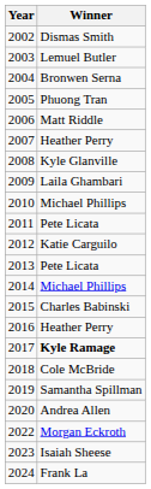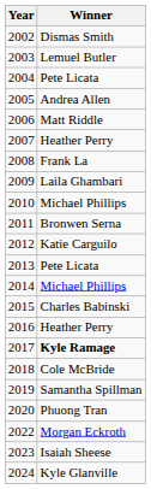 <table class="wikitable">
 <tr>
 <th>Year</th>
 <th>Winner</th>
 </tr>
 <tr>
 <td>2002</td>
 <td>Dismas Smith</td>
 </tr>
 <tr>
 <td>2003</td>
 <td>Lemuel Butler</td>
 </tr>
 <tr>
 <td>2004</td>
-<td>Bronwen Serna</td>
+<td>Pete Licata</td>
 </tr>
 <tr>
 <td>2005</td>
-<td>Phuong Tran</td>
+<td>Andrea Allen</td>
 </tr>
 <tr>
 <td>2006</td>
 <td>Matt Riddle</td>
 </tr>
 <tr>
 <td>2007</td>
 <td>Heather Perry</td>
 </tr>
 <tr>
 <td>2008</td>
-<td>Kyle Glanville</td>
+<td>Frank La</td>
 </tr>
 <tr>
 <td>2009</td>
 <td>Laila Ghambari</td>
 </tr>
 <tr>
 <td>2010</td>
 <td>Michael Phillips</td>
 </tr>
 <tr>
 <td>2011</td>
-<td>Pete Licata</td>
+<td>Bronwen Serna</td>
 </tr>
 <tr>
 <td>2012</td>
 <td>Katie Carguilo</td>
 </tr>
 <tr>
 <td>2013</td>
 <td>Pete Licata</td>
 </tr>
 <tr>
 <td>2014</td>
 <td><a href='#'>Michael Phillips</a></td>
 </tr>
 <tr>
 <td>2015</td>
 <td>Charles Babinski</td>
 </tr>
 <tr>
 <td>2016</td>
 <td>Heather Perry</td>
 </tr>
 <tr>
 <td>2017</td>
 <td><strong>Kyle Ramage</strong></td>
 </tr>
 <tr>
 <td>2018</td>
 <td>Cole McBride</td>
 </tr>
 <tr>
 <td>2019</td>
 <td>Samantha Spillman</td>
 </tr>
 <tr>
 <td>2020</td>
-<td>Andrea Allen</td>
+<td>Phuong Tran</td>
 </tr>
 <tr>
 <td>2022</td>
 <td><a href='#'>Morgan Eckroth</a></td>
 </tr>
 <tr>
 <td>2023</td>
 <td>Isaiah Sheese</td>
 </tr>
 <tr>
 <td>2024</td>
-<td>Frank La</td>
+<td>Kyle Glanville</td>
 </tr>
 </table>
